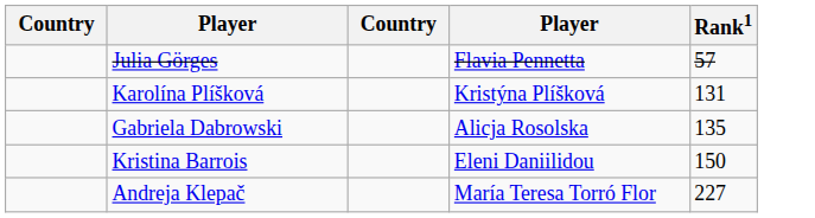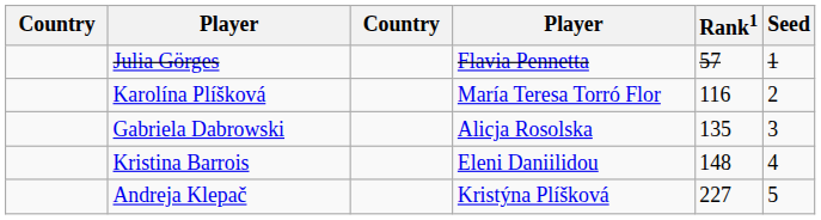 <table class="sortable wikitable">
 <tr>
 <th width="70">Country</th>
 <th width="175">Player</th>
 <th width="70">Country</th>
 <th width="175">Player</th>
 <th>Rank<sup>1</sup></th>
+<th>Seed</th>
 </tr>
 <tr>
 <td><s></s></td>
 <td><s><a href='#'>Julia Görges</a></s></td>
 <td><s></s></td>
 <td><s><a href='#'>Flavia Pennetta</a></s></td>
 <td><s>57</s></td>
+<td><s>1</s></td>
 </tr>
 <tr>
 <td></td>
 <td><a href='#'>Karolína Plíšková</a></td>
 <td></td>
-<td><a href='#'>Kristýna Plíšková</a></td>
-<td>131</td>
+<td><a href='#'>María Teresa Torró Flor</a></td>
+<td>116</td>
+<td>2</td>
 </tr>
 <tr>
 <td></td>
 <td><a href='#'>Gabriela Dabrowski</a></td>
 <td></td>
 <td><a href='#'>Alicja Rosolska</a></td>
 <td>135</td>
+<td>3</td>
 </tr>
 <tr>
 <td></td>
 <td><a href='#'>Kristina Barrois</a></td>
 <td></td>
 <td><a href='#'>Eleni Daniilidou</a></td>
-<td>150</td>
+<td>148</td>
+<td>4</td>
 </tr>
 <tr>
 <td></td>
 <td><a href='#'>Andreja Klepač</a></td>
 <td></td>
-<td><a href='#'>María Teresa Torró Flor</a></td>
+<td><a href='#'>Kristýna Plíšková</a></td>
 <td>227</td>
+<td>5</td>
 </tr>
 </table>
